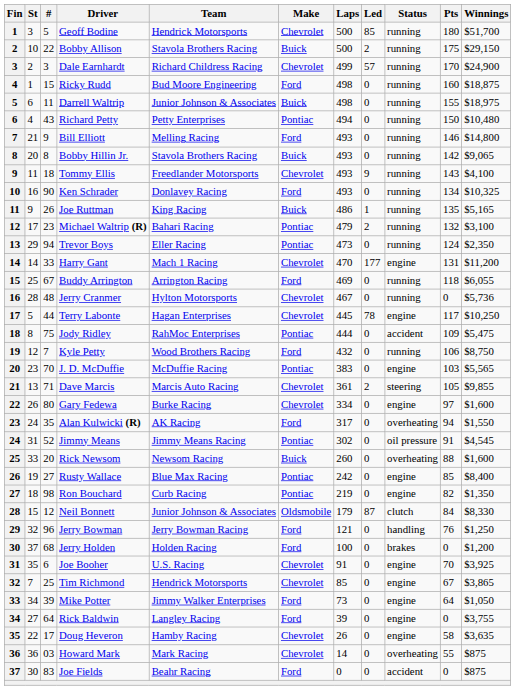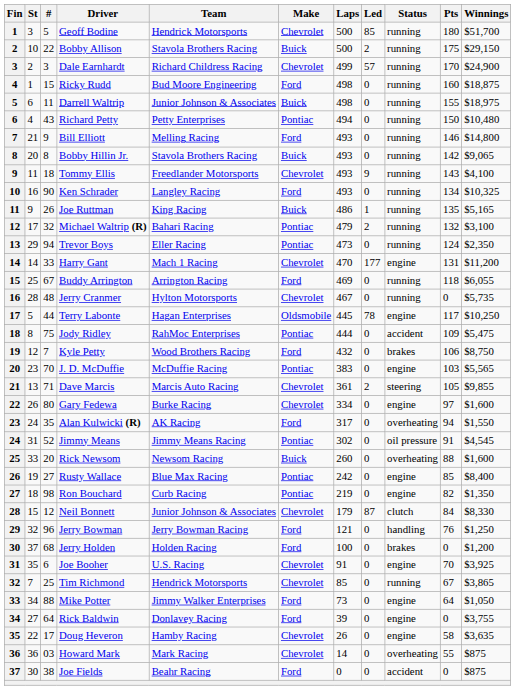 <table class="wikitable" style="font-size:95%">
 <tr>
 <th>Fin</th>
 <th>St</th>
 <th>#</th>
 <th>Driver</th>
 <th>Team</th>
 <th>Make</th>
 <th>Laps</th>
 <th>Led</th>
 <th>Status</th>
 <th>Pts</th>
 <th>Winnings</th>
 </tr>
 <tr>
 <th>1</th>
 <td>3</td>
 <td>5</td>
 <td><a href='#'>Geoff Bodine</a></td>
 <td><a href='#'>Hendrick Motorsports</a></td>
 <td><a href='#'>Chevrolet</a></td>
 <td>500</td>
 <td>85</td>
 <td>running</td>
 <td>180</td>
 <td>$51,700</td>
 </tr>
 <tr>
 <th>2</th>
 <td>10</td>
 <td>22</td>
 <td><a href='#'>Bobby Allison</a></td>
 <td><a href='#'>Stavola Brothers Racing</a></td>
 <td><a href='#'>Buick</a></td>
 <td>500</td>
 <td>2</td>
 <td>running</td>
 <td>175</td>
 <td>$29,150</td>
 </tr>
 <tr>
 <th>3</th>
 <td>2</td>
 <td>3</td>
 <td><a href='#'>Dale Earnhardt</a></td>
 <td><a href='#'>Richard Childress Racing</a></td>
 <td><a href='#'>Chevrolet</a></td>
 <td>499</td>
 <td>57</td>
 <td>running</td>
 <td>170</td>
 <td>$24,900</td>
 </tr>
 <tr>
 <th>4</th>
 <td>1</td>
 <td>15</td>
 <td><a href='#'>Ricky Rudd</a></td>
 <td><a href='#'>Bud Moore Engineering</a></td>
 <td><a href='#'>Ford</a></td>
 <td>498</td>
 <td>0</td>
 <td>running</td>
 <td>160</td>
 <td>$18,875</td>
 </tr>
 <tr>
 <th>5</th>
 <td>6</td>
 <td>11</td>
 <td><a href='#'>Darrell Waltrip</a></td>
 <td><a href='#'>Junior Johnson & Associates</a></td>
 <td><a href='#'>Buick</a></td>
 <td>498</td>
 <td>0</td>
 <td>running</td>
 <td>155</td>
 <td>$18,975</td>
 </tr>
 <tr>
 <th>6</th>
 <td>4</td>
 <td>43</td>
 <td><a href='#'>Richard Petty</a></td>
 <td><a href='#'>Petty Enterprises</a></td>
 <td><a href='#'>Pontiac</a></td>
 <td>494</td>
 <td>0</td>
 <td>running</td>
 <td>150</td>
 <td>$10,480</td>
 </tr>
 <tr>
 <th>7</th>
 <td>21</td>
 <td>9</td>
 <td><a href='#'>Bill Elliott</a></td>
 <td><a href='#'>Melling Racing</a></td>
 <td><a href='#'>Ford</a></td>
 <td>493</td>
 <td>0</td>
 <td>running</td>
 <td>146</td>
 <td>$14,800</td>
 </tr>
 <tr>
 <th>8</th>
 <td>20</td>
 <td>8</td>
 <td><a href='#'>Bobby Hillin Jr.</a></td>
 <td><a href='#'>Stavola Brothers Racing</a></td>
 <td><a href='#'>Buick</a></td>
 <td>493</td>
 <td>0</td>
 <td>running</td>
 <td>142</td>
 <td>$9,065</td>
 </tr>
 <tr>
 <th>9</th>
 <td>11</td>
 <td>18</td>
 <td><a href='#'>Tommy Ellis</a></td>
 <td><a href='#'>Freedlander Motorsports</a></td>
 <td><a href='#'>Chevrolet</a></td>
 <td>493</td>
 <td>9</td>
 <td>running</td>
 <td>143</td>
 <td>$4,100</td>
 </tr>
 <tr>
 <th>10</th>
 <td>16</td>
 <td>90</td>
 <td><a href='#'>Ken Schrader</a></td>
-<td><a href='#'>Donlavey Racing</a></td>
+<td><a href='#'>Langley Racing</a></td>
 <td><a href='#'>Ford</a></td>
 <td>493</td>
 <td>0</td>
 <td>running</td>
 <td>134</td>
 <td>$10,325</td>
 </tr>
 <tr>
 <th>11</th>
 <td>9</td>
 <td>26</td>
 <td><a href='#'>Joe Ruttman</a></td>
 <td><a href='#'>King Racing</a></td>
 <td><a href='#'>Buick</a></td>
 <td>486</td>
 <td>1</td>
 <td>running</td>
 <td>135</td>
 <td>$5,165</td>
 </tr>
 <tr>
 <th>12</th>
 <td>17</td>
-<td>23</td>
+<td>32</td>
 <td><a href='#'>Michael Waltrip</a> <strong>(R)</strong></td>
 <td><a href='#'>Bahari Racing</a></td>
 <td><a href='#'>Pontiac</a></td>
 <td>479</td>
 <td>2</td>
 <td>running</td>
 <td>132</td>
 <td>$3,100</td>
 </tr>
 <tr>
 <th>13</th>
 <td>29</td>
 <td>94</td>
 <td><a href='#'>Trevor Boys</a></td>
 <td><a href='#'>Eller Racing</a></td>
 <td><a href='#'>Pontiac</a></td>
 <td>473</td>
 <td>0</td>
 <td>running</td>
 <td>124</td>
 <td>$2,350</td>
 </tr>
 <tr>
 <th>14</th>
 <td>14</td>
 <td>33</td>
 <td><a href='#'>Harry Gant</a></td>
 <td><a href='#'>Mach 1 Racing</a></td>
 <td><a href='#'>Chevrolet</a></td>
 <td>470</td>
 <td>177</td>
 <td>engine</td>
 <td>131</td>
 <td>$11,200</td>
 </tr>
 <tr>
 <th>15</th>
 <td>25</td>
 <td>67</td>
 <td><a href='#'>Buddy Arrington</a></td>
 <td><a href='#'>Arrington Racing</a></td>
 <td><a href='#'>Ford</a></td>
 <td>469</td>
 <td>0</td>
 <td>running</td>
 <td>118</td>
 <td>$6,055</td>
 </tr>
 <tr>
 <th>16</th>
 <td>28</td>
 <td>48</td>
 <td><a href='#'>Jerry Cranmer</a></td>
 <td><a href='#'>Hylton Motorsports</a></td>
 <td><a href='#'>Chevrolet</a></td>
 <td>467</td>
 <td>0</td>
 <td>running</td>
 <td>0</td>
-<td>$5,736</td>
+<td>$5,735</td>
 </tr>
 <tr>
 <th>17</th>
 <td>5</td>
 <td>44</td>
 <td><a href='#'>Terry Labonte</a></td>
 <td><a href='#'>Hagan Enterprises</a></td>
-<td><a href='#'>Chevrolet</a></td>
+<td><a href='#'>Oldsmobile</a></td>
 <td>445</td>
 <td>78</td>
 <td>engine</td>
 <td>117</td>
 <td>$10,250</td>
 </tr>
 <tr>
 <th>18</th>
 <td>8</td>
 <td>75</td>
 <td><a href='#'>Jody Ridley</a></td>
 <td><a href='#'>RahMoc Enterprises</a></td>
 <td><a href='#'>Pontiac</a></td>
 <td>444</td>
 <td>0</td>
 <td>accident</td>
 <td>109</td>
 <td>$5,475</td>
 </tr>
 <tr>
 <th>19</th>
 <td>12</td>
 <td>7</td>
 <td><a href='#'>Kyle Petty</a></td>
 <td><a href='#'>Wood Brothers Racing</a></td>
 <td><a href='#'>Ford</a></td>
 <td>432</td>
 <td>0</td>
-<td>running</td>
+<td>brakes</td>
 <td>106</td>
 <td>$8,750</td>
 </tr>
 <tr>
 <th>20</th>
 <td>23</td>
 <td>70</td>
 <td><a href='#'>J. D. McDuffie</a></td>
 <td><a href='#'>McDuffie Racing</a></td>
 <td><a href='#'>Pontiac</a></td>
 <td>383</td>
 <td>0</td>
 <td>engine</td>
 <td>103</td>
 <td>$5,565</td>
 </tr>
 <tr>
 <th>21</th>
 <td>13</td>
 <td>71</td>
 <td><a href='#'>Dave Marcis</a></td>
 <td><a href='#'>Marcis Auto Racing</a></td>
 <td><a href='#'>Chevrolet</a></td>
 <td>361</td>
 <td>2</td>
 <td>steering</td>
 <td>105</td>
 <td>$9,855</td>
 </tr>
 <tr>
 <th>22</th>
 <td>26</td>
 <td>80</td>
 <td><a href='#'>Gary Fedewa</a></td>
 <td><a href='#'>Burke Racing</a></td>
 <td><a href='#'>Chevrolet</a></td>
 <td>334</td>
 <td>0</td>
 <td>engine</td>
 <td>97</td>
 <td>$1,600</td>
 </tr>
 <tr>
 <th>23</th>
 <td>24</td>
 <td>35</td>
 <td><a href='#'>Alan Kulwicki</a> <strong>(R)</strong></td>
 <td><a href='#'>AK Racing</a></td>
 <td><a href='#'>Ford</a></td>
 <td>317</td>
 <td>0</td>
 <td>overheating</td>
 <td>94</td>
 <td>$1,550</td>
 </tr>
 <tr>
 <th>24</th>
 <td>31</td>
 <td>52</td>
 <td><a href='#'>Jimmy Means</a></td>
 <td><a href='#'>Jimmy Means Racing</a></td>
 <td><a href='#'>Pontiac</a></td>
 <td>302</td>
 <td>0</td>
 <td>oil pressure</td>
 <td>91</td>
 <td>$4,545</td>
 </tr>
 <tr>
 <th>25</th>
 <td>33</td>
 <td>20</td>
 <td><a href='#'>Rick Newsom</a></td>
 <td><a href='#'>Newsom Racing</a></td>
 <td><a href='#'>Buick</a></td>
 <td>260</td>
 <td>0</td>
 <td>overheating</td>
 <td>88</td>
 <td>$1,600</td>
 </tr>
 <tr>
 <th>26</th>
 <td>19</td>
 <td>27</td>
 <td><a href='#'>Rusty Wallace</a></td>
 <td><a href='#'>Blue Max Racing</a></td>
 <td><a href='#'>Pontiac</a></td>
 <td>242</td>
 <td>0</td>
 <td>engine</td>
 <td>85</td>
 <td>$8,400</td>
 </tr>
 <tr>
 <th>27</th>
 <td>18</td>
 <td>98</td>
 <td><a href='#'>Ron Bouchard</a></td>
 <td><a href='#'>Curb Racing</a></td>
 <td><a href='#'>Pontiac</a></td>
 <td>219</td>
 <td>0</td>
 <td>engine</td>
 <td>82</td>
 <td>$1,350</td>
 </tr>
 <tr>
 <th>28</th>
 <td>15</td>
 <td>12</td>
 <td><a href='#'>Neil Bonnett</a></td>
 <td><a href='#'>Junior Johnson & Associates</a></td>
-<td><a href='#'>Oldsmobile</a></td>
+<td><a href='#'>Chevrolet</a></td>
 <td>179</td>
 <td>87</td>
 <td>clutch</td>
 <td>84</td>
 <td>$8,330</td>
 </tr>
 <tr>
 <th>29</th>
 <td>32</td>
 <td>96</td>
 <td><a href='#'>Jerry Bowman</a></td>
 <td><a href='#'>Jerry Bowman Racing</a></td>
 <td><a href='#'>Ford</a></td>
 <td>121</td>
 <td>0</td>
 <td>handling</td>
 <td>76</td>
 <td>$1,250</td>
 </tr>
 <tr>
 <th>30</th>
 <td>37</td>
 <td>68</td>
 <td><a href='#'>Jerry Holden</a></td>
 <td><a href='#'>Holden Racing</a></td>
 <td><a href='#'>Ford</a></td>
 <td>100</td>
 <td>0</td>
 <td>brakes</td>
 <td>0</td>
 <td>$1,200</td>
 </tr>
 <tr>
 <th>31</th>
 <td>35</td>
 <td>6</td>
 <td><a href='#'>Joe Booher</a></td>
 <td><a href='#'>U.S. Racing</a></td>
 <td><a href='#'>Chevrolet</a></td>
 <td>91</td>
 <td>0</td>
 <td>engine</td>
 <td>70</td>
 <td>$3,925</td>
 </tr>
 <tr>
 <th>32</th>
 <td>7</td>
 <td>25</td>
 <td><a href='#'>Tim Richmond</a></td>
 <td><a href='#'>Hendrick Motorsports</a></td>
 <td><a href='#'>Chevrolet</a></td>
 <td>85</td>
 <td>0</td>
-<td>engine</td>
+<td>running</td>
 <td>67</td>
 <td>$3,865</td>
 </tr>
 <tr>
 <th>33</th>
 <td>34</td>
-<td>39</td>
+<td>88</td>
 <td><a href='#'>Mike Potter</a></td>
 <td><a href='#'>Jimmy Walker Enterprises</a></td>
 <td><a href='#'>Ford</a></td>
 <td>73</td>
 <td>0</td>
 <td>engine</td>
 <td>64</td>
 <td>$1,050</td>
 </tr>
 <tr>
 <th>34</th>
 <td>27</td>
 <td>64</td>
 <td><a href='#'>Rick Baldwin</a></td>
-<td><a href='#'>Langley Racing</a></td>
+<td><a href='#'>Donlavey Racing</a></td>
 <td><a href='#'>Ford</a></td>
 <td>39</td>
 <td>0</td>
 <td>engine</td>
 <td>0</td>
 <td>$3,755</td>
 </tr>
 <tr>
 <th>35</th>
 <td>22</td>
 <td>17</td>
 <td><a href='#'>Doug Heveron</a></td>
 <td><a href='#'>Hamby Racing</a></td>
 <td><a href='#'>Chevrolet</a></td>
 <td>26</td>
 <td>0</td>
 <td>engine</td>
 <td>58</td>
 <td>$3,635</td>
 </tr>
 <tr>
 <th>36</th>
 <td>36</td>
 <td>03</td>
 <td><a href='#'>Howard Mark</a></td>
 <td><a href='#'>Mark Racing</a></td>
 <td><a href='#'>Chevrolet</a></td>
 <td>14</td>
 <td>0</td>
 <td>overheating</td>
 <td>55</td>
 <td>$875</td>
 </tr>
 <tr>
 <th>37</th>
 <td>30</td>
-<td>83</td>
+<td>38</td>
 <td><a href='#'>Joe Fields</a></td>
 <td><a href='#'>Beahr Racing</a></td>
 <td><a href='#'>Ford</a></td>
 <td>0</td>
 <td>0</td>
 <td>accident</td>
 <td>0</td>
 <td>$875</td>
 </tr>
 <tr>
 <th colspan="11"></th>
 </tr>
 </table>
